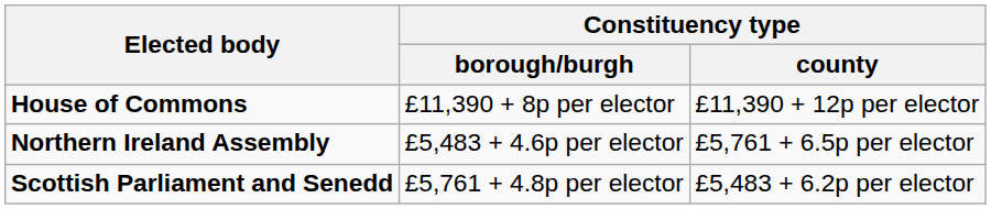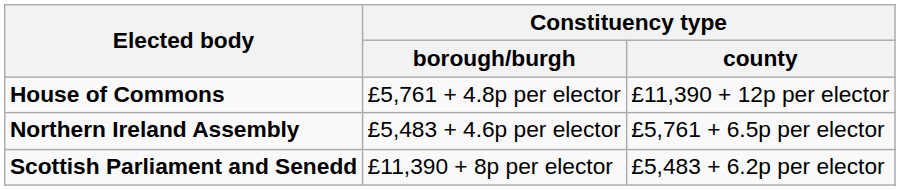 <table class="wikitable">
 <tr>
 <th rowspan="2">Elected body</th>
 <th colspan="2">Constituency type</th>
 </tr>
 <tr>
 <th>borough/burgh</th>
 <th>county</th>
 </tr>
 <tr>
 <td><strong>House of Commons</strong></td>
-<td>£11,390 + 8p per elector</td>
+<td>£5,761 + 4.8p per elector</td>
 <td>£11,390 + 12p per elector</td>
 </tr>
 <tr>
 <td><strong>Northern Ireland Assembly</strong></td>
 <td>£5,483 + 4.6p per elector</td>
 <td>£5,761 + 6.5p per elector</td>
 </tr>
 <tr>
 <td><strong>Scottish Parliament and Senedd</strong></td>
-<td>£5,761 + 4.8p per elector</td>
+<td>£11,390 + 8p per elector</td>
 <td>£5,483 + 6.2p per elector</td>
 </tr>
 </table>
